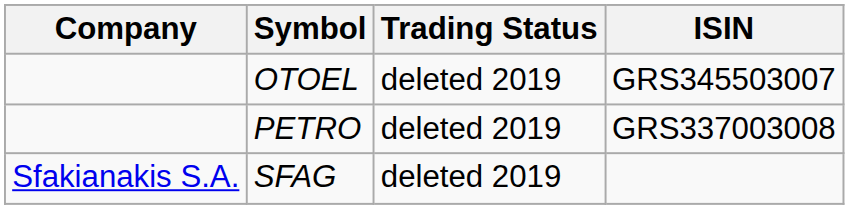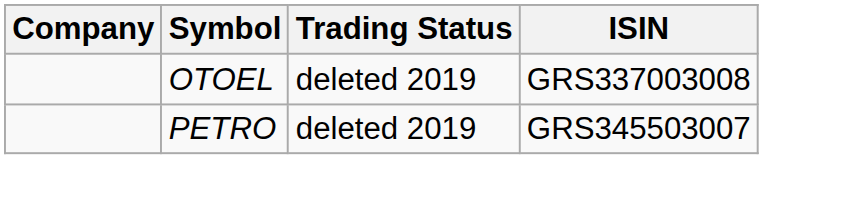 <table class="wikitable">
 <tr>
 <th>Company</th>
 <th>Symbol</th>
 <th>Trading Status</th>
 <th>ISIN</th>
 </tr>
 <tr>
 <td></td>
 <td><em>OTOEL</em></td>
 <td>deleted 2019</td>
-<td>GRS345503007</td>
+<td>GRS337003008</td>
 </tr>
 <tr>
 <td></td>
 <td><em>PETRO</em></td>
 <td>deleted 2019</td>
-<td>GRS337003008</td>
-</tr>
-<tr>
-<td><a href='#'>Sfakianakis S.A.</a></td>
-<td><em>SFAG</em></td>
-<td>deleted 2019</td>
-<td></td>
+<td>GRS345503007</td>
 </tr>
 </table>
